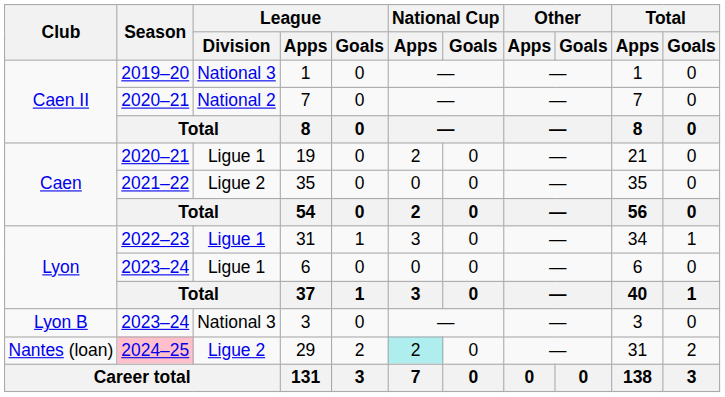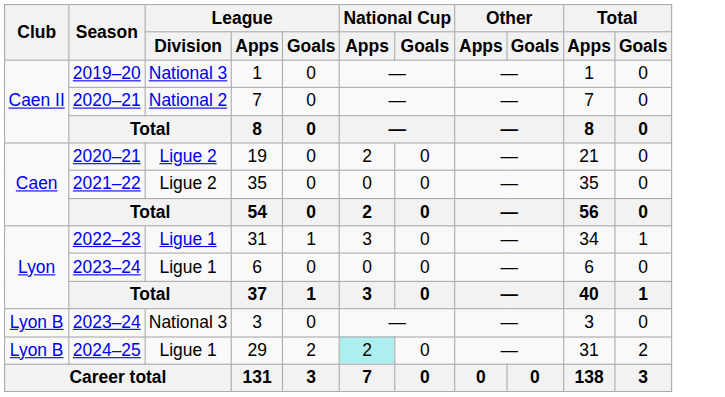 <table class="wikitable" style="text-align:center;">
 <tr>
 <th rowspan="2">Club</th>
 <th rowspan="2">Season</th>
 <th colspan="3">League</th>
 <th colspan="2">National Cup</th>
 <th colspan="2">Other</th>
 <th colspan="2">Total</th>
 </tr>
 <tr>
 <th>Division</th>
 <th>Apps</th>
 <th>Goals</th>
 <th>Apps</th>
 <th>Goals</th>
 <th>Apps</th>
 <th>Goals</th>
 <th>Apps</th>
 <th>Goals</th>
 </tr>
 <tr>
 <td rowspan="3"><a href='#'>Caen II</a></td>
 <td><a href='#'>2019–20</a></td>
 <td><a href='#'>National 3</a></td>
 <td>1</td>
 <td>0</td>
 <td colspan="2">—</td>
 <td colspan="2">—</td>
 <td>1</td>
 <td>0</td>
 </tr>
 <tr>
 <td><a href='#'>2020–21</a></td>
 <td><a href='#'>National 2</a></td>
 <td>7</td>
 <td>0</td>
 <td colspan="2">—</td>
 <td colspan="2">—</td>
 <td>7</td>
 <td>0</td>
 </tr>
 <tr>
 <th colspan="2">Total</th>
 <th>8</th>
 <th>0</th>
 <th colspan="2">—</th>
 <th colspan="2">—</th>
 <th>8</th>
 <th>0</th>
 </tr>
 <tr>
 <td rowspan="3"><a href='#'>Caen</a></td>
 <td><a href='#'>2020–21</a></td>
-<td>Ligue 1</td>
+<td><a href='#'>Ligue 2</a></td>
 <td>19</td>
 <td>0</td>
 <td>2</td>
 <td>0</td>
 <td colspan="2">—</td>
 <td>21</td>
 <td>0</td>
 </tr>
 <tr>
 <td><a href='#'>2021–22</a></td>
 <td>Ligue 2</td>
 <td>35</td>
 <td>0</td>
 <td>0</td>
 <td>0</td>
 <td colspan="2">—</td>
 <td>35</td>
 <td>0</td>
 </tr>
 <tr>
 <th colspan="2">Total</th>
 <th>54</th>
 <th>0</th>
 <th>2</th>
 <th>0</th>
 <th colspan="2">—</th>
 <th>56</th>
 <th>0</th>
 </tr>
 <tr>
 <td rowspan="3"><a href='#'>Lyon</a></td>
 <td><a href='#'>2022–23</a></td>
 <td><a href='#'>Ligue 1</a></td>
 <td>31</td>
 <td>1</td>
 <td>3</td>
 <td>0</td>
 <td colspan="2">—</td>
 <td>34</td>
 <td>1</td>
 </tr>
 <tr>
 <td><a href='#'>2023–24</a></td>
 <td>Ligue 1</td>
 <td>6</td>
 <td>0</td>
 <td>0</td>
 <td>0</td>
 <td colspan="2">—</td>
 <td>6</td>
 <td>0</td>
 </tr>
 <tr>
 <th colspan="2">Total</th>
 <th>37</th>
 <th>1</th>
 <th>3</th>
 <th>0</th>
 <th colspan="2">—</th>
 <th>40</th>
 <th>1</th>
 </tr>
 <tr>
 <td><a href='#'>Lyon B</a></td>
 <td><a href='#'>2023–24</a></td>
 <td>National 3</td>
 <td>3</td>
 <td>0</td>
 <td colspan="2">—</td>
 <td colspan="2">—</td>
 <td>3</td>
 <td>0</td>
 </tr>
 <tr>
-<td><a href='#'>Nantes</a> (loan)</td>
-<td style="background: pink;"><a href='#'>2024–25</a></td>
-<td><a href='#'>Ligue 2</a></td>
+<td><a href='#'>Lyon B</a></td>
+<td><a href='#'>2024–25</a></td>
+<td>Ligue 1</td>
 <td>29</td>
 <td>2</td>
 <td style="background: paleturquoise;">2</td>
 <td>0</td>
 <td colspan="2">—</td>
 <td>31</td>
 <td>2</td>
 </tr>
 <tr>
 <th colspan="3">Career total</th>
 <th>131</th>
 <th>3</th>
 <th>7</th>
 <th>0</th>
 <th>0</th>
 <th>0</th>
 <th>138</th>
 <th>3</th>
 </tr>
 </table>
